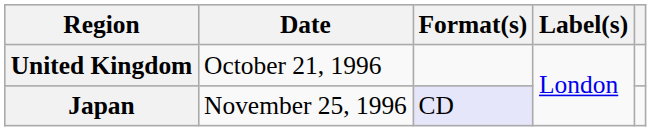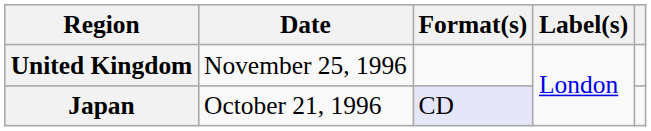 <table class="wikitable plainrowheaders">
 <tr>
 <th scope="col">Region</th>
 <th scope="col">Date</th>
 <th scope="col">Format(s)</th>
 <th scope="col">Label(s)</th>
 <th scope="col"></th>
 </tr>
 <tr>
 <th scope="row">United Kingdom</th>
-<td>October 21, 1996</td>
+<td>November 25, 1996</td>
 <td></td>
 <td rowspan="2"><a href='#'>London</a></td>
 <td></td>
 </tr>
 <tr>
 <th scope="row">Japan</th>
-<td>November 25, 1996</td>
+<td>October 21, 1996</td>
 <td style="background: lavender;">CD</td>
 <td></td>
 </tr>
 </table>
